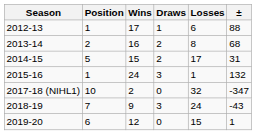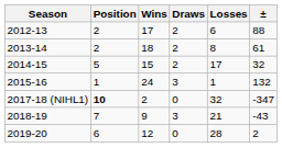 <table class="wikitable" style="font-size: 95%; ">
 <tr>
 <th>Season</th>
 <th>Position</th>
 <th>Wins</th>
 <th>Draws</th>
 <th>Losses</th>
 <th>±</th>
 </tr>
 <tr>
 <td>2012-13</td>
-<td>1</td>
+<td>2</td>
 <td>17</td>
-<td>1</td>
+<td>2</td>
 <td>6</td>
 <td>88</td>
 </tr>
 <tr>
 <td>2013-14</td>
 <td>2</td>
-<td>16</td>
+<td>18</td>
 <td>2</td>
 <td>8</td>
-<td>68</td>
+<td>61</td>
 </tr>
 <tr>
 <td>2014-15</td>
 <td>5</td>
 <td>15</td>
 <td>2</td>
 <td>17</td>
-<td>31</td>
+<td>32</td>
 </tr>
 <tr>
 <td>2015-16</td>
 <td>1</td>
 <td>24</td>
 <td>3</td>
 <td>1</td>
 <td>132</td>
 </tr>
 <tr>
 <td>2017-18 (NIHL1)</td>
-<td>10</td>
+<td><strong>10</strong></td>
 <td>2</td>
 <td>0</td>
 <td>32</td>
 <td>-347</td>
 </tr>
 <tr>
 <td>2018-19</td>
 <td>7</td>
 <td>9</td>
 <td>3</td>
-<td>24</td>
+<td>21</td>
 <td>-43</td>
 </tr>
 <tr>
 <td>2019-20</td>
 <td>6</td>
 <td>12</td>
 <td>0</td>
-<td>15</td>
-<td>1</td>
+<td>28</td>
+<td>2</td>
 </tr>
 </table>
